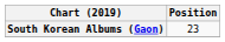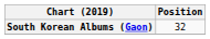 <table class="wikitable plainrowheaders" style="text-align:center">
 <tr>
 <th scope="col">Chart (2019)</th>
 <th scope="col">Position</th>
 </tr>
 <tr>
 <th scope="row">South Korean Albums (<a href='#'>Gaon</a>)</th>
-<td>23</td>
+<td>32</td>
 </tr>
 <tr>
 </tr>
 </table>
